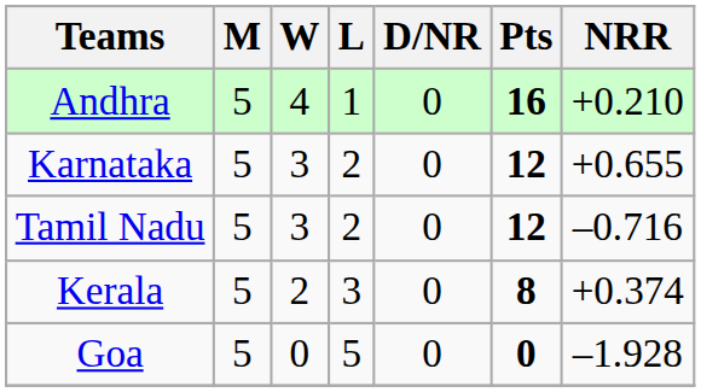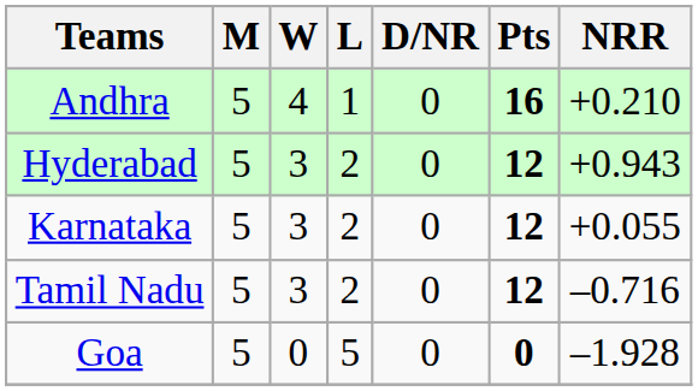 <table class="wikitable" style="text-align: center;">
 <tr>
 <th>Teams</th>
 <th>M</th>
 <th>W</th>
 <th>L</th>
 <th>D/NR</th>
 <th>Pts</th>
 <th>NRR</th>
 </tr>
 <tr bgcolor=#ccffcc>
 <td><a href='#'>Andhra</a></td>
 <td>5</td>
 <td>4</td>
 <td>1</td>
 <td>0</td>
 <td><strong>16</strong></td>
 <td>+0.210</td>
 </tr>
+<tr bgcolor=#ccffcc>
+<td><a href='#'>Hyderabad</a></td>
+<td>5</td>
+<td>3</td>
+<td>2</td>
+<td>0</td>
+<td><strong>12</strong></td>
+<td>+0.943</td>
+</tr>
 <tr>
 <td><a href='#'>Karnataka</a></td>
 <td>5</td>
 <td>3</td>
 <td>2</td>
 <td>0</td>
 <td><strong>12</strong></td>
-<td>+0.655</td>
+<td>+0.055</td>
 </tr>
 <tr>
 <td><a href='#'>Tamil Nadu</a></td>
 <td>5</td>
 <td>3</td>
 <td>2</td>
 <td>0</td>
 <td><strong>12</strong></td>
 <td>–0.716</td>
-</tr>
-<tr>
-<td><a href='#'>Kerala</a></td>
-<td>5</td>
-<td>2</td>
-<td>3</td>
-<td>0</td>
-<td><strong>8</strong></td>
-<td>+0.374</td>
 </tr>
 <tr>
 <td><a href='#'>Goa</a></td>
 <td>5</td>
 <td>0</td>
 <td>5</td>
 <td>0</td>
 <td><strong>0</strong></td>
 <td>–1.928</td>
 </tr>
 <tr>
 </tr>
 </table>
